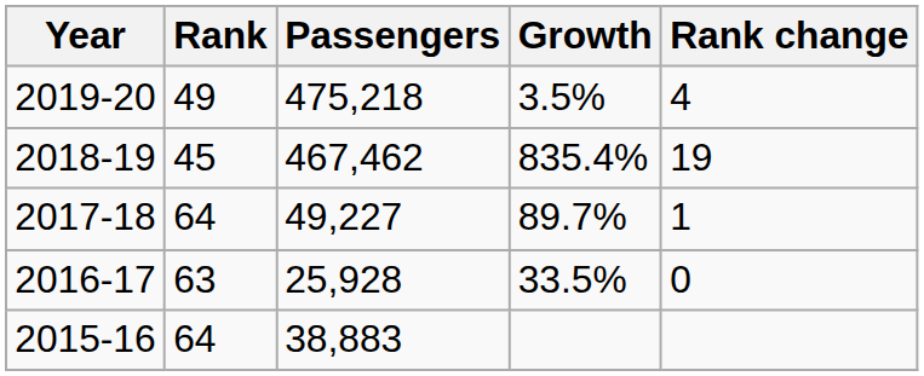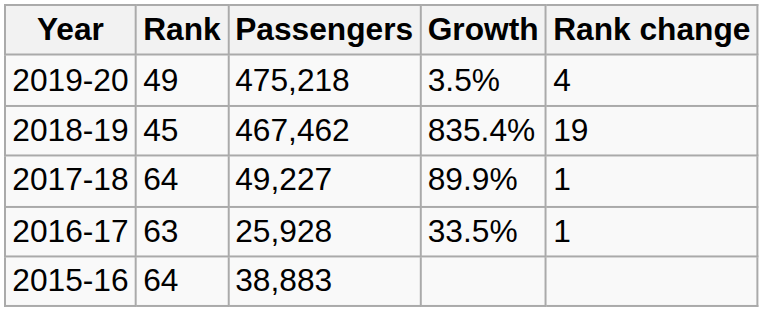 <table class="wikitable sortable">
 <tr>
 <th>Year</th>
 <th>Rank</th>
 <th>Passengers</th>
 <th>Growth</th>
 <th>Rank change</th>
 </tr>
 <tr>
 <td>2019-20</td>
 <td>49</td>
 <td>475,218</td>
 <td> 3.5%</td>
 <td> 4</td>
 </tr>
 <tr>
 <td>2018-19</td>
 <td>45</td>
 <td>467,462</td>
 <td> 835.4%</td>
 <td>19</td>
 </tr>
 <tr>
 <td>2017-18</td>
 <td>64</td>
 <td>49,227</td>
-<td> 89.7%</td>
+<td> 89.9%</td>
 <td> 1</td>
 </tr>
 <tr>
 <td>2016-17</td>
 <td>63</td>
 <td>25,928</td>
 <td> 33.5%</td>
-<td> 0</td>
+<td> 1</td>
 </tr>
 <tr>
 <td>2015-16</td>
 <td>64</td>
 <td>38,883</td>
 <td></td>
 <td></td>
 </tr>
 </table>
